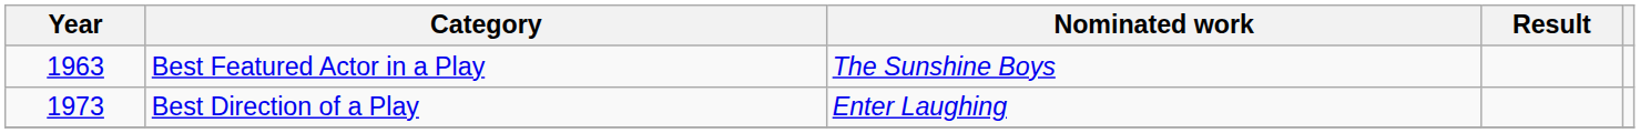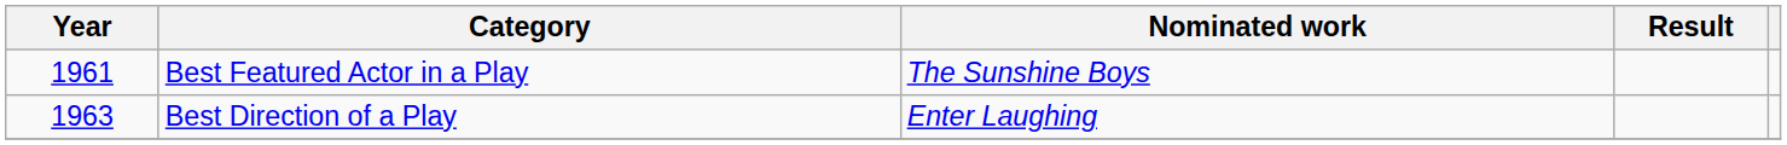 <table class=wikitable>
 <tr>
 <th scope="col" style="width:5em;">Year</th>
 <th scope="col" style="width:26em;">Category</th>
 <th scope="col" style="width:25em;">Nominated work</th>
 <th scope="col" style="width:5em;">Result</th>
 <th></th>
 </tr>
 <tr>
-<td style="text-align:center;"><a href='#'>1963</a></td>
+<td style="text-align:center;"><a href='#'>1961</a></td>
 <td><a href='#'>Best Featured Actor in a Play</a></td>
 <td><em><a href='#'>The Sunshine Boys</a></em></td>
 <td></td>
 <td></td>
 </tr>
 <tr>
-<td style="text-align:center;"><a href='#'>1973</a></td>
+<td style="text-align:center;"><a href='#'>1963</a></td>
 <td><a href='#'>Best Direction of a Play</a></td>
 <td><em><a href='#'>Enter Laughing</a></em></td>
 <td></td>
 <td></td>
 </tr>
 <tr>
 </tr>
 </table>
